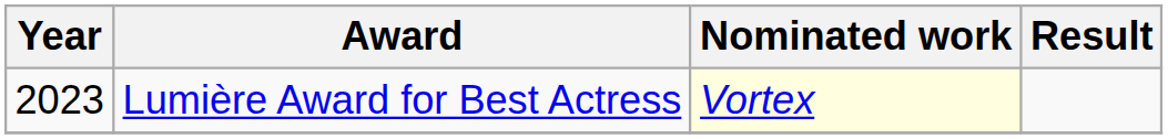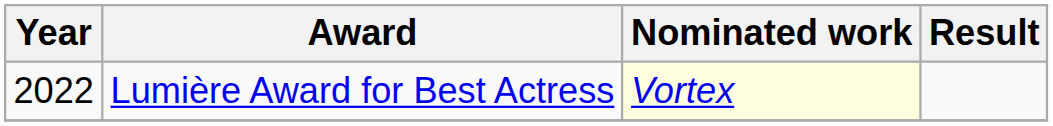 <table class = "wikitable">
 <tr>
 <th>Year</th>
 <th>Award</th>
 <th>Nominated work</th>
 <th>Result</th>
 </tr>
 <tr>
-<td>2023</td>
+<td>2022</td>
 <td><a href='#'>Lumière Award for Best Actress</a></td>
 <td style="background: lightyellow;"><em><a href='#'>Vortex</a></em></td>
 <td></td>
 </tr>
 <tr>
 </tr>
 </table>
